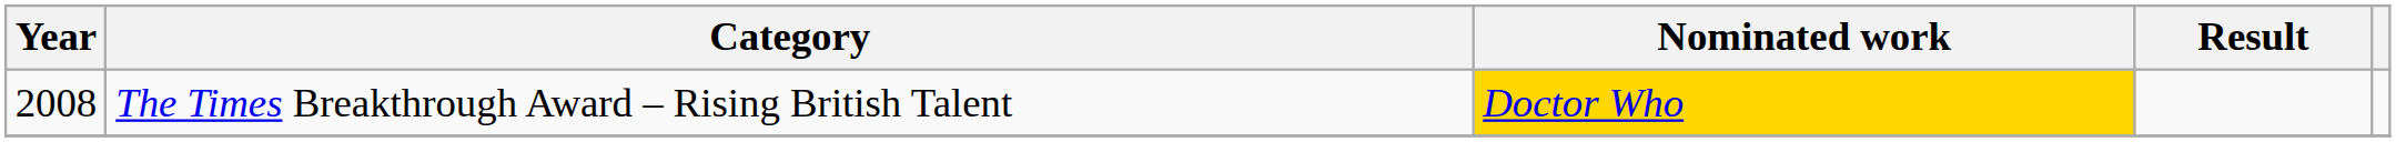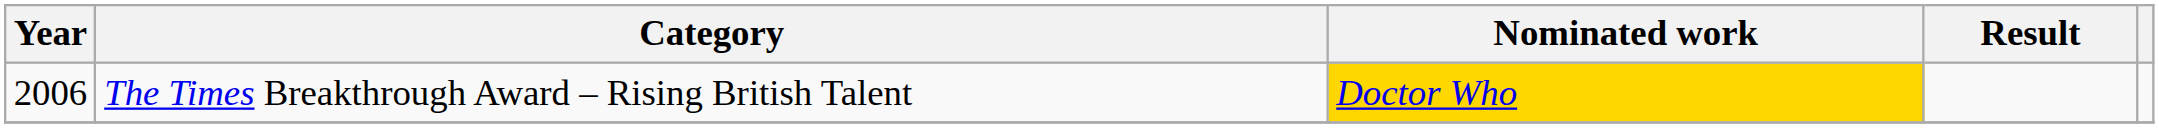 <table class="wikitable" width = 74%>
 <tr>
 <th width=4%>Year</th>
 <th width=58%>Category</th>
 <th width=28%>Nominated work</th>
 <th width=10%>Result</th>
 <th width=5%></th>
 </tr>
 <tr>
-<td>2008</td>
+<td>2006</td>
 <td><em><a href='#'>The Times</a></em> Breakthrough Award – Rising British Talent</td>
 <td style="background: gold;"><em><a href='#'>Doctor Who</a></em></td>
 <td></td>
 <td></td>
 </tr>
 <tr>
 </tr>
 </table>
